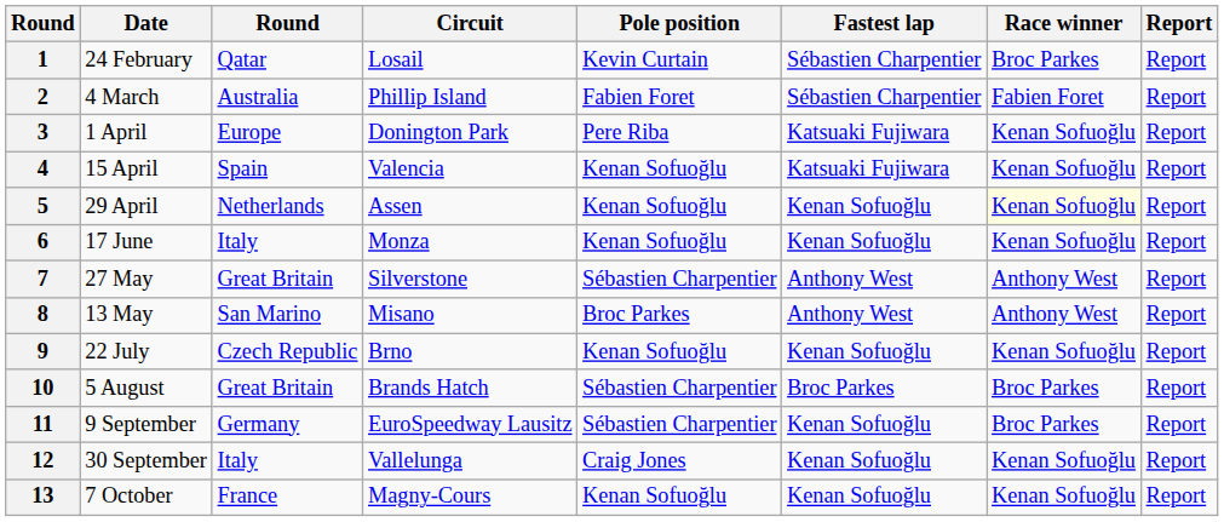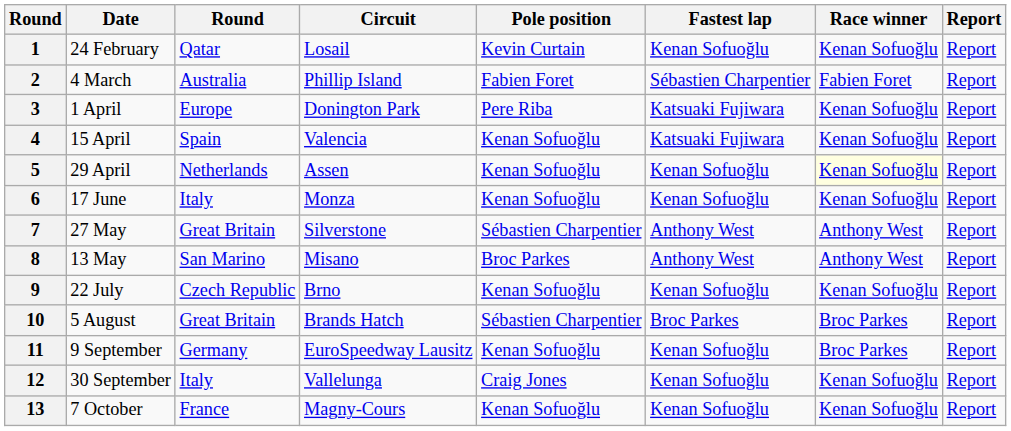 <table class="wikitable" style="font-size: 85%">
 <tr>
 <th>Round</th>
 <th>Date</th>
 <th>Round</th>
 <th>Circuit</th>
 <th>Pole position</th>
 <th>Fastest lap</th>
 <th>Race winner</th>
 <th>Report</th>
 </tr>
 <tr>
 <th>1</th>
 <td>24 February</td>
 <td> <a href='#'>Qatar</a></td>
 <td><a href='#'>Losail</a></td>
 <td> <a href='#'>Kevin Curtain</a></td>
-<td> <a href='#'>Sébastien Charpentier</a></td>
-<td> <a href='#'>Broc Parkes</a></td>
+<td> <a href='#'>Kenan Sofuoğlu</a></td>
+<td> <a href='#'>Kenan Sofuoğlu</a></td>
 <td><a href='#'>Report</a></td>
 </tr>
 <tr>
 <th>2</th>
 <td>4 March</td>
 <td> <a href='#'>Australia</a></td>
 <td><a href='#'>Phillip Island</a></td>
 <td> <a href='#'>Fabien Foret</a></td>
 <td> <a href='#'>Sébastien Charpentier</a></td>
 <td> <a href='#'>Fabien Foret</a></td>
 <td><a href='#'>Report</a></td>
 </tr>
 <tr>
 <th>3</th>
 <td>1 April</td>
 <td> <a href='#'>Europe</a></td>
 <td><a href='#'>Donington Park</a></td>
 <td> <a href='#'>Pere Riba</a></td>
 <td> <a href='#'>Katsuaki Fujiwara</a></td>
 <td> <a href='#'>Kenan Sofuoğlu</a></td>
 <td><a href='#'>Report</a></td>
 </tr>
 <tr>
 <th>4</th>
 <td>15 April</td>
 <td> <a href='#'>Spain</a></td>
 <td><a href='#'>Valencia</a></td>
 <td> <a href='#'>Kenan Sofuoğlu</a></td>
 <td> <a href='#'>Katsuaki Fujiwara</a></td>
 <td> <a href='#'>Kenan Sofuoğlu</a></td>
 <td><a href='#'>Report</a></td>
 </tr>
 <tr>
 <th>5</th>
 <td>29 April</td>
 <td> <a href='#'>Netherlands</a></td>
 <td><a href='#'>Assen</a></td>
 <td> <a href='#'>Kenan Sofuoğlu</a></td>
 <td> <a href='#'>Kenan Sofuoğlu</a></td>
 <td style="background: lightyellow;"> <a href='#'>Kenan Sofuoğlu</a></td>
 <td><a href='#'>Report</a></td>
 </tr>
 <tr>
 <th>6</th>
 <td>17 June</td>
 <td> <a href='#'>Italy</a></td>
 <td><a href='#'>Monza</a></td>
 <td> <a href='#'>Kenan Sofuoğlu</a></td>
 <td> <a href='#'>Kenan Sofuoğlu</a></td>
 <td> <a href='#'>Kenan Sofuoğlu</a></td>
 <td><a href='#'>Report</a></td>
 </tr>
 <tr>
 <th>7</th>
 <td>27 May</td>
 <td> <a href='#'>Great Britain</a></td>
 <td><a href='#'>Silverstone</a></td>
 <td> <a href='#'>Sébastien Charpentier</a></td>
 <td> <a href='#'>Anthony West</a></td>
 <td> <a href='#'>Anthony West</a></td>
 <td><a href='#'>Report</a></td>
 </tr>
 <tr>
 <th>8</th>
 <td>13 May</td>
 <td> <a href='#'>San Marino</a></td>
 <td><a href='#'>Misano</a></td>
 <td> <a href='#'>Broc Parkes</a></td>
 <td> <a href='#'>Anthony West</a></td>
 <td> <a href='#'>Anthony West</a></td>
 <td><a href='#'>Report</a></td>
 </tr>
 <tr>
 <th>9</th>
 <td>22 July</td>
 <td> <a href='#'>Czech Republic</a></td>
 <td><a href='#'>Brno</a></td>
 <td> <a href='#'>Kenan Sofuoğlu</a></td>
 <td> <a href='#'>Kenan Sofuoğlu</a></td>
 <td> <a href='#'>Kenan Sofuoğlu</a></td>
 <td><a href='#'>Report</a></td>
 </tr>
 <tr>
 <th>10</th>
 <td>5 August</td>
 <td> <a href='#'>Great Britain</a></td>
 <td><a href='#'>Brands Hatch</a></td>
 <td> <a href='#'>Sébastien Charpentier</a></td>
 <td> <a href='#'>Broc Parkes</a></td>
 <td> <a href='#'>Broc Parkes</a></td>
 <td><a href='#'>Report</a></td>
 </tr>
 <tr>
 <th>11</th>
 <td>9 September</td>
 <td> <a href='#'>Germany</a></td>
 <td><a href='#'>EuroSpeedway Lausitz</a></td>
-<td> <a href='#'>Sébastien Charpentier</a></td>
+<td> <a href='#'>Kenan Sofuoğlu</a></td>
 <td> <a href='#'>Kenan Sofuoğlu</a></td>
 <td> <a href='#'>Broc Parkes</a></td>
 <td><a href='#'>Report</a></td>
 </tr>
 <tr>
 <th>12</th>
 <td>30 September</td>
 <td> <a href='#'>Italy</a></td>
 <td><a href='#'>Vallelunga</a></td>
 <td> <a href='#'>Craig Jones</a></td>
 <td> <a href='#'>Kenan Sofuoğlu</a></td>
 <td> <a href='#'>Kenan Sofuoğlu</a></td>
 <td><a href='#'>Report</a></td>
 </tr>
 <tr>
 <th>13</th>
 <td>7 October</td>
 <td> <a href='#'>France</a></td>
 <td><a href='#'>Magny-Cours</a></td>
 <td> <a href='#'>Kenan Sofuoğlu</a></td>
 <td> <a href='#'>Kenan Sofuoğlu</a></td>
 <td> <a href='#'>Kenan Sofuoğlu</a></td>
 <td><a href='#'>Report</a></td>
 </tr>
 </table>
